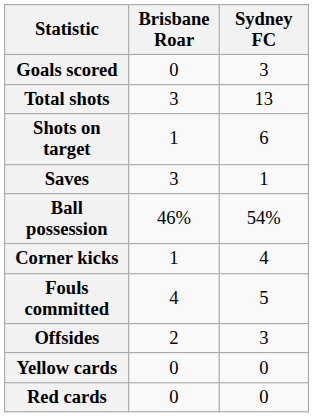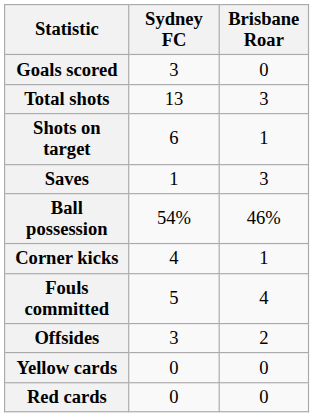 <table class="wikitable plainrowheaders" style="text-align:center">
 <tr>
 <th scope="col" style="width:100px">Statistic</th>
+<th scope="col" style="width:70px">Sydney FC</th>
 <th scope="col" style="width:70px">Brisbane Roar</th>
-<th scope="col" style="width:70px">Sydney FC</th>
 </tr>
 <tr>
 <th scope=row>Goals scored</th>
+<td>3</td>
 <td>0</td>
+</tr>
+<tr>
+<th scope=row>Total shots</th>
+<td>13</td>
 <td>3</td>
 </tr>
 <tr>
-<th scope=row>Total shots</th>
-<td>3</td>
-<td>13</td>
-</tr>
-<tr>
 <th scope=row>Shots on target</th>
+<td>6</td>
 <td>1</td>
-<td>6</td>
 </tr>
 <tr>
 <th scope=row>Saves</th>
+<td>1</td>
 <td>3</td>
+</tr>
+<tr>
+<th scope=row>Ball possession</th>
+<td>54%</td>
+<td>46%</td>
+</tr>
+<tr>
+<th scope=row>Corner kicks</th>
+<td>4</td>
 <td>1</td>
 </tr>
 <tr>
-<th scope=row>Ball possession</th>
-<td>46%</td>
-<td>54%</td>
-</tr>
-<tr>
-<th scope=row>Corner kicks</th>
-<td>1</td>
+<th scope=row>Fouls committed</th>
+<td>5</td>
 <td>4</td>
 </tr>
 <tr>
-<th scope=row>Fouls committed</th>
-<td>4</td>
-<td>5</td>
-</tr>
-<tr>
 <th scope=row>Offsides</th>
+<td>3</td>
 <td>2</td>
-<td>3</td>
 </tr>
 <tr>
 <th scope=row>Yellow cards</th>
 <td>0</td>
 <td>0</td>
 </tr>
 <tr>
 <th scope=row>Red cards</th>
 <td>0</td>
 <td>0</td>
 </tr>
 </table>
